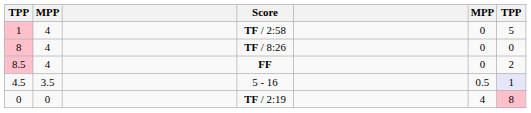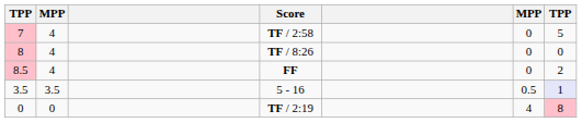 <table class="wikitable" style="text-align: center;" |>
 <tr>
 <th width="35">TPP</th>
 <th width="35">MPP</th>
 <th width="250"></th>
 <th width="75">Score</th>
 <th width="250"></th>
 <th width="35">MPP</th>
 <th width="35">TPP</th>
 </tr>
 <tr>
-<td bgcolor=pink>1</td>
+<td bgcolor=pink>7</td>
 <td>4</td>
 <td style="text-align:left;"></td>
 <td><strong>TF</strong> / 2:58</td>
 <td style="text-align:left;"><strong></strong></td>
 <td>0</td>
 <td>5</td>
 </tr>
 <tr>
 <td bgcolor=pink>8</td>
 <td>4</td>
 <td style="text-align:left;"></td>
 <td><strong>TF</strong> / 8:26</td>
 <td style="text-align:left;"><strong></strong></td>
 <td>0</td>
 <td>0</td>
 </tr>
 <tr>
 <td bgcolor=pink>8.5</td>
 <td>4</td>
 <td style="text-align:left;"></td>
 <td><strong>FF</strong></td>
 <td style="text-align:left;"><strong></strong></td>
 <td>0</td>
 <td>2</td>
 </tr>
 <tr>
-<td>4.5</td>
+<td>3.5</td>
 <td>3.5</td>
 <td style="text-align:left;"></td>
 <td>5 - 16</td>
 <td style="text-align:left;"><strong></strong></td>
 <td>0.5</td>
 <td style="background: lavender;">1</td>
 </tr>
 <tr>
 <td>0</td>
 <td>0</td>
 <td style="text-align:left;"><strong></strong></td>
 <td><strong>TF</strong> / 2:19</td>
 <td style="text-align:left;"></td>
 <td>4</td>
 <td bgcolor=pink>8</td>
 </tr>
 </table>
